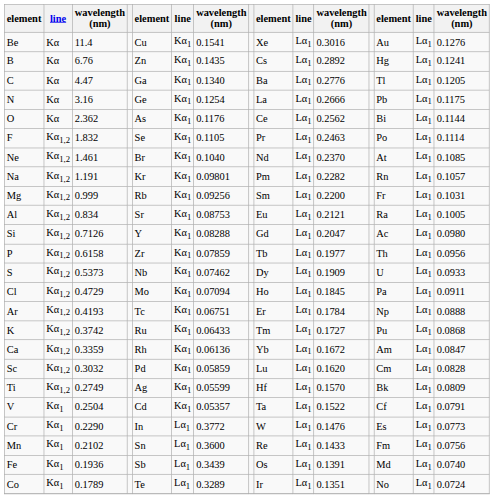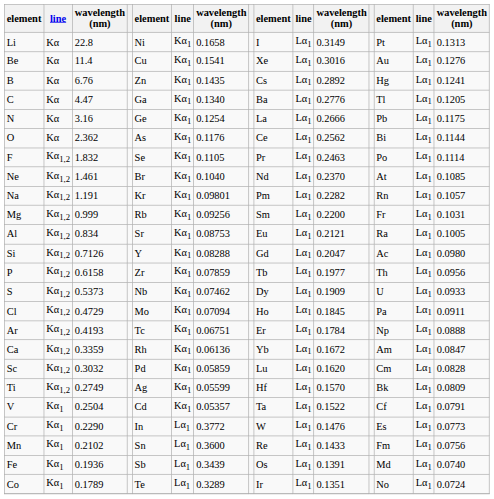 <table class="wikitable">
 <tr>
 <th>element</th>
 <th><a href='#'>line</a></th>
 <th>wavelength (nm)</th>
 <th></th>
 <th>element</th>
 <th>line</th>
 <th>wavelength (nm)</th>
 <th></th>
 <th>element</th>
 <th>line</th>
 <th>wavelength (nm)</th>
 <th></th>
 <th>element</th>
 <th>line</th>
 <th>wavelength (nm)</th>
+</tr>
+<tr>
+<td>Li</td>
+<td>Kα</td>
+<td>22.8</td>
+<td></td>
+<td>Ni</td>
+<td>Kα<sub>1</sub></td>
+<td>0.1658</td>
+<td></td>
+<td>I</td>
+<td>Lα<sub>1</sub></td>
+<td>0.3149</td>
+<td></td>
+<td>Pt</td>
+<td>Lα<sub>1</sub></td>
+<td>0.1313</td>
 </tr>
 <tr>
 <td>Be</td>
 <td>Kα</td>
 <td>11.4</td>
 <td></td>
 <td>Cu</td>
 <td>Kα<sub>1</sub></td>
 <td>0.1541</td>
 <td></td>
 <td>Xe</td>
 <td>Lα<sub>1</sub></td>
 <td>0.3016</td>
 <td></td>
 <td>Au</td>
 <td>Lα<sub>1</sub></td>
 <td>0.1276</td>
 </tr>
 <tr>
 <td>B</td>
 <td>Kα</td>
 <td>6.76</td>
 <td></td>
 <td>Zn</td>
 <td>Kα<sub>1</sub></td>
 <td>0.1435</td>
 <td></td>
 <td>Cs</td>
 <td>Lα<sub>1</sub></td>
 <td>0.2892</td>
 <td></td>
 <td>Hg</td>
 <td>Lα<sub>1</sub></td>
 <td>0.1241</td>
 </tr>
 <tr>
 <td>C</td>
 <td>Kα</td>
 <td>4.47</td>
 <td></td>
 <td>Ga</td>
 <td>Kα<sub>1</sub></td>
 <td>0.1340</td>
 <td></td>
 <td>Ba</td>
 <td>Lα<sub>1</sub></td>
 <td>0.2776</td>
 <td></td>
 <td>Tl</td>
 <td>Lα<sub>1</sub></td>
 <td>0.1205</td>
 </tr>
 <tr>
 <td>N</td>
 <td>Kα</td>
 <td>3.16</td>
 <td></td>
 <td>Ge</td>
 <td>Kα<sub>1</sub></td>
 <td>0.1254</td>
 <td></td>
 <td>La</td>
 <td>Lα<sub>1</sub></td>
 <td>0.2666</td>
 <td></td>
 <td>Pb</td>
 <td>Lα<sub>1</sub></td>
 <td>0.1175</td>
 </tr>
 <tr>
 <td>O</td>
 <td>Kα</td>
 <td>2.362</td>
 <td></td>
 <td>As</td>
 <td>Kα<sub>1</sub></td>
 <td>0.1176</td>
 <td></td>
 <td>Ce</td>
 <td>Lα<sub>1</sub></td>
 <td>0.2562</td>
 <td></td>
 <td>Bi</td>
 <td>Lα<sub>1</sub></td>
 <td>0.1144</td>
 </tr>
 <tr>
 <td>F</td>
 <td>Kα<sub>1,2</sub></td>
 <td>1.832</td>
 <td></td>
 <td>Se</td>
 <td>Kα<sub>1</sub></td>
 <td>0.1105</td>
 <td></td>
 <td>Pr</td>
 <td>Lα<sub>1</sub></td>
 <td>0.2463</td>
 <td></td>
 <td>Po</td>
 <td>Lα<sub>1</sub></td>
 <td>0.1114</td>
 </tr>
 <tr>
 <td>Ne</td>
 <td>Kα<sub>1,2</sub></td>
 <td>1.461</td>
 <td></td>
 <td>Br</td>
 <td>Kα<sub>1</sub></td>
 <td>0.1040</td>
 <td></td>
 <td>Nd</td>
 <td>Lα<sub>1</sub></td>
 <td>0.2370</td>
 <td></td>
 <td>At</td>
 <td>Lα<sub>1</sub></td>
 <td>0.1085</td>
 </tr>
 <tr>
 <td>Na</td>
 <td>Kα<sub>1,2</sub></td>
 <td>1.191</td>
 <td></td>
 <td>Kr</td>
 <td>Kα<sub>1</sub></td>
 <td>0.09801</td>
 <td></td>
 <td>Pm</td>
 <td>Lα<sub>1</sub></td>
 <td>0.2282</td>
 <td></td>
 <td>Rn</td>
 <td>Lα<sub>1</sub></td>
 <td>0.1057</td>
 </tr>
 <tr>
 <td>Mg</td>
 <td>Kα<sub>1,2</sub></td>
 <td>0.999</td>
 <td></td>
 <td>Rb</td>
 <td>Kα<sub>1</sub></td>
 <td>0.09256</td>
 <td></td>
 <td>Sm</td>
 <td>Lα<sub>1</sub></td>
 <td>0.2200</td>
 <td></td>
 <td>Fr</td>
 <td>Lα<sub>1</sub></td>
 <td>0.1031</td>
 </tr>
 <tr>
 <td>Al</td>
 <td>Kα<sub>1,2</sub></td>
 <td>0.834</td>
 <td></td>
 <td>Sr</td>
 <td>Kα<sub>1</sub></td>
 <td>0.08753</td>
 <td></td>
 <td>Eu</td>
 <td>Lα<sub>1</sub></td>
 <td>0.2121</td>
 <td></td>
 <td>Ra</td>
 <td>Lα<sub>1</sub></td>
 <td>0.1005</td>
 </tr>
 <tr>
 <td>Si</td>
 <td>Kα<sub>1,2</sub></td>
 <td>0.7126</td>
 <td></td>
 <td>Y</td>
 <td>Kα<sub>1</sub></td>
 <td>0.08288</td>
 <td></td>
 <td>Gd</td>
 <td>Lα<sub>1</sub></td>
 <td>0.2047</td>
 <td></td>
 <td>Ac</td>
 <td>Lα<sub>1</sub></td>
 <td>0.0980</td>
 </tr>
 <tr>
 <td>P</td>
 <td>Kα<sub>1,2</sub></td>
 <td>0.6158</td>
 <td></td>
 <td>Zr</td>
 <td>Kα<sub>1</sub></td>
 <td>0.07859</td>
 <td></td>
 <td>Tb</td>
 <td>Lα<sub>1</sub></td>
 <td>0.1977</td>
 <td></td>
 <td>Th</td>
 <td>Lα<sub>1</sub></td>
 <td>0.0956</td>
 </tr>
 <tr>
 <td>S</td>
 <td>Kα<sub>1,2</sub></td>
 <td>0.5373</td>
 <td></td>
 <td>Nb</td>
 <td>Kα<sub>1</sub></td>
 <td>0.07462</td>
 <td></td>
 <td>Dy</td>
 <td>Lα<sub>1</sub></td>
 <td>0.1909</td>
 <td></td>
 <td>U</td>
 <td>Lα<sub>1</sub></td>
 <td>0.0933</td>
 </tr>
 <tr>
 <td>Cl</td>
 <td>Kα<sub>1,2</sub></td>
 <td>0.4729</td>
 <td></td>
 <td>Mo</td>
 <td>Kα<sub>1</sub></td>
 <td>0.07094</td>
 <td></td>
 <td>Ho</td>
 <td>Lα<sub>1</sub></td>
 <td>0.1845</td>
 <td></td>
 <td>Pa</td>
 <td>Lα<sub>1</sub></td>
 <td>0.0911</td>
 </tr>
 <tr>
 <td>Ar</td>
 <td>Kα<sub>1,2</sub></td>
 <td>0.4193</td>
 <td></td>
 <td>Tc</td>
 <td>Kα<sub>1</sub></td>
 <td>0.06751</td>
 <td></td>
 <td>Er</td>
 <td>Lα<sub>1</sub></td>
 <td>0.1784</td>
 <td></td>
 <td>Np</td>
 <td>Lα<sub>1</sub></td>
 <td>0.0888</td>
 </tr>
 <tr>
-<td>K</td>
-<td>Kα<sub>1,2</sub></td>
-<td>0.3742</td>
-<td></td>
-<td>Ru</td>
-<td>Kα<sub>1</sub></td>
-<td>0.06433</td>
-<td></td>
-<td>Tm</td>
-<td>Lα<sub>1</sub></td>
-<td>0.1727</td>
-<td></td>
-<td>Pu</td>
-<td>Lα<sub>1</sub></td>
-<td>0.0868</td>
-</tr>
-<tr>
 <td>Ca</td>
 <td>Kα<sub>1,2</sub></td>
 <td>0.3359</td>
 <td></td>
 <td>Rh</td>
 <td>Kα<sub>1</sub></td>
 <td>0.06136</td>
 <td></td>
 <td>Yb</td>
 <td>Lα<sub>1</sub></td>
 <td>0.1672</td>
 <td></td>
 <td>Am</td>
 <td>Lα<sub>1</sub></td>
 <td>0.0847</td>
 </tr>
 <tr>
 <td>Sc</td>
 <td>Kα<sub>1,2</sub></td>
 <td>0.3032</td>
 <td></td>
 <td>Pd</td>
 <td>Kα<sub>1</sub></td>
 <td>0.05859</td>
 <td></td>
 <td>Lu</td>
 <td>Lα<sub>1</sub></td>
 <td>0.1620</td>
 <td></td>
 <td>Cm</td>
 <td>Lα<sub>1</sub></td>
 <td>0.0828</td>
 </tr>
 <tr>
 <td>Ti</td>
 <td>Kα<sub>1,2</sub></td>
 <td>0.2749</td>
 <td></td>
 <td>Ag</td>
 <td>Kα<sub>1</sub></td>
 <td>0.05599</td>
 <td></td>
 <td>Hf</td>
 <td>Lα<sub>1</sub></td>
 <td>0.1570</td>
 <td></td>
 <td>Bk</td>
 <td>Lα<sub>1</sub></td>
 <td>0.0809</td>
 </tr>
 <tr>
 <td>V</td>
 <td>Kα<sub>1</sub></td>
 <td>0.2504</td>
 <td></td>
 <td>Cd</td>
 <td>Kα<sub>1</sub></td>
 <td>0.05357</td>
 <td></td>
 <td>Ta</td>
 <td>Lα<sub>1</sub></td>
 <td>0.1522</td>
 <td></td>
 <td>Cf</td>
 <td>Lα<sub>1</sub></td>
 <td>0.0791</td>
 </tr>
 <tr>
 <td>Cr</td>
 <td>Kα<sub>1</sub></td>
 <td>0.2290</td>
 <td></td>
 <td>In</td>
 <td>Lα<sub>1</sub></td>
 <td>0.3772</td>
 <td></td>
 <td>W</td>
 <td>Lα<sub>1</sub></td>
 <td>0.1476</td>
 <td></td>
 <td>Es</td>
 <td>Lα<sub>1</sub></td>
 <td>0.0773</td>
 </tr>
 <tr>
 <td>Mn</td>
 <td>Kα<sub>1</sub></td>
 <td>0.2102</td>
 <td></td>
 <td>Sn</td>
 <td>Lα<sub>1</sub></td>
 <td>0.3600</td>
 <td></td>
 <td>Re</td>
 <td>Lα<sub>1</sub></td>
 <td>0.1433</td>
 <td></td>
 <td>Fm</td>
 <td>Lα<sub>1</sub></td>
 <td>0.0756</td>
 </tr>
 <tr>
 <td>Fe</td>
 <td>Kα<sub>1</sub></td>
 <td>0.1936</td>
 <td></td>
 <td>Sb</td>
 <td>Lα<sub>1</sub></td>
 <td>0.3439</td>
 <td></td>
 <td>Os</td>
 <td>Lα<sub>1</sub></td>
 <td>0.1391</td>
 <td></td>
 <td>Md</td>
 <td>Lα<sub>1</sub></td>
 <td>0.0740</td>
 </tr>
 <tr>
 <td>Co</td>
 <td>Kα<sub>1</sub></td>
 <td>0.1789</td>
 <td></td>
 <td>Te</td>
 <td>Lα<sub>1</sub></td>
 <td>0.3289</td>
 <td></td>
 <td>Ir</td>
 <td>Lα<sub>1</sub></td>
 <td>0.1351</td>
 <td></td>
 <td>No</td>
 <td>Lα<sub>1</sub></td>
 <td>0.0724</td>
 </tr>
 <tr>
 </tr>
 </table>
